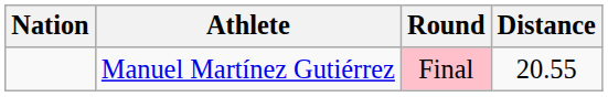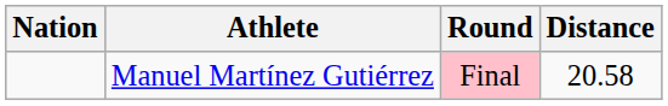 <table class="wikitable sortable" style="text-align:center">
 <tr>
 <th>Nation</th>
 <th>Athlete</th>
 <th>Round</th>
 <th>Distance</th>
 </tr>
 <tr>
 <td align=left></td>
 <td align=left><a href='#'>Manuel Martínez Gutiérrez</a></td>
 <td style="background: pink;">Final</td>
-<td>20.55</td>
+<td>20.58</td>
 </tr>
 </table>
